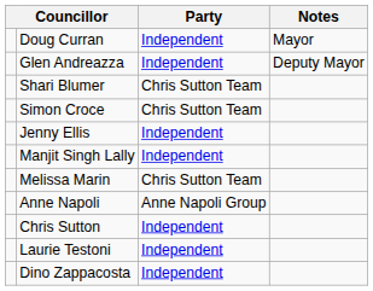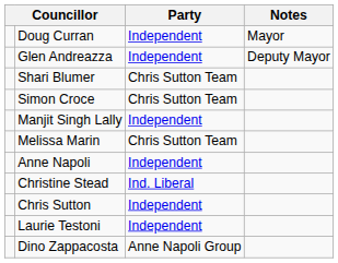 <table class="wikitable">
 <tr>
 <th colspan="2">Councillor</th>
 <th>Party</th>
 <th>Notes</th>
 </tr>
 <tr>
 <td> </td>
 <td>Doug Curran</td>
 <td><a href='#'>Independent</a></td>
 <td>Mayor</td>
 </tr>
 <tr>
 <td> </td>
 <td>Glen Andreazza</td>
 <td><a href='#'>Independent</a></td>
 <td>Deputy Mayor</td>
 </tr>
 <tr>
 <td> </td>
 <td>Shari Blumer</td>
 <td>Chris Sutton Team</td>
 <td></td>
 </tr>
 <tr>
 <td> </td>
 <td>Simon Croce</td>
 <td>Chris Sutton Team</td>
 <td></td>
 </tr>
 <tr>
 <td> </td>
-<td>Jenny Ellis</td>
-<td><a href='#'>Independent</a></td>
-<td></td>
-</tr>
-<tr>
-<td> </td>
 <td>Manjit Singh Lally</td>
 <td><a href='#'>Independent</a></td>
 <td></td>
 </tr>
 <tr>
 <td> </td>
 <td>Melissa Marin</td>
 <td>Chris Sutton Team</td>
 <td></td>
 </tr>
 <tr>
 <td> </td>
 <td>Anne Napoli</td>
-<td>Anne Napoli Group</td>
+<td><a href='#'>Independent</a></td>
+<td></td>
+</tr>
+<tr>
+<td> </td>
+<td>Christine Stead</td>
+<td><a href='#'>Ind. Liberal</a></td>
 <td></td>
 </tr>
 <tr>
 <td> </td>
 <td>Chris Sutton</td>
 <td><a href='#'>Independent</a></td>
 <td></td>
 </tr>
 <tr>
 <td> </td>
 <td>Laurie Testoni</td>
 <td><a href='#'>Independent</a></td>
 <td></td>
 </tr>
 <tr>
 <td> </td>
 <td>Dino Zappacosta</td>
-<td><a href='#'>Independent</a></td>
+<td>Anne Napoli Group</td>
 <td></td>
 </tr>
 </table>
